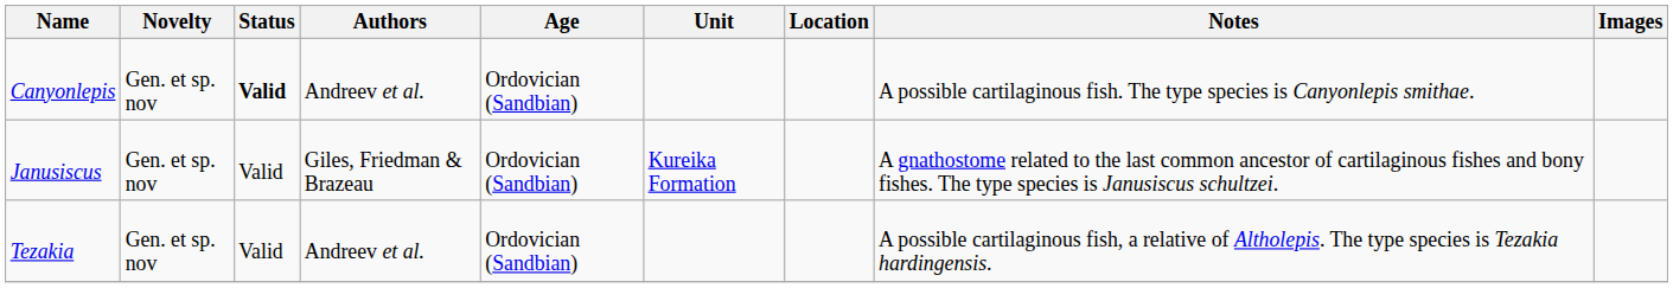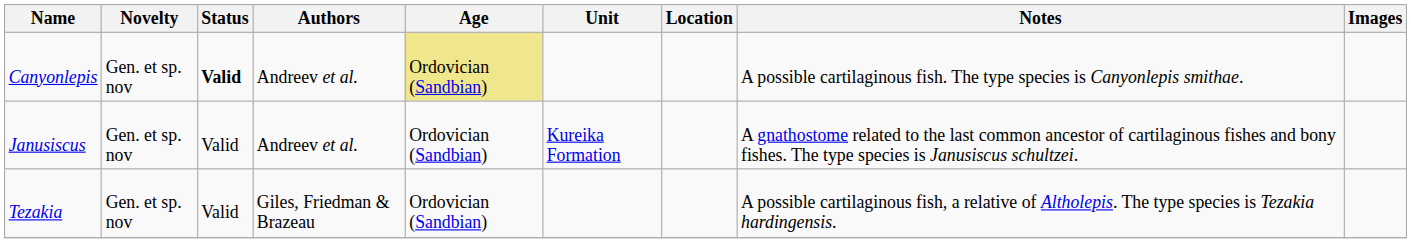 <table class="wikitable sortable" align="center" width="100%">
 <tr>
 <th>Name</th>
 <th>Novelty</th>
 <th>Status</th>
 <th>Authors</th>
 <th>Age</th>
 <th>Unit</th>
 <th>Location</th>
 <th>Notes</th>
 <th>Images</th>
 </tr>
 <tr>
 <td><br><em><a href='#'>Canyonlepis</a></em></td>
 <td><br>Gen. et sp. nov</td>
 <td><strong><br>Valid</strong></td>
 <td><br>Andreev <em>et al.</em></td>
-<td><br>Ordovician (<a href='#'>Sandbian</a>)</td>
+<td style="background: khaki;"><br>Ordovician (<a href='#'>Sandbian</a>)</td>
 <td></td>
 <td><br></td>
 <td><br>A possible cartilaginous fish. The type species is <em>Canyonlepis smithae</em>.</td>
 <td></td>
 </tr>
 <tr>
 <td><br><em><a href='#'>Janusiscus</a></em></td>
 <td><br>Gen. et sp. nov</td>
 <td><br>Valid</td>
-<td><br>Giles, Friedman & Brazeau</td>
+<td><br>Andreev <em>et al.</em></td>
 <td><br>Ordovician (<a href='#'>Sandbian</a>)</td>
 <td><br><a href='#'>Kureika Formation</a></td>
 <td><br></td>
 <td><br>A <a href='#'>gnathostome</a> related to the last common ancestor of cartilaginous fishes and bony fishes. The type species is <em>Janusiscus schultzei</em>.</td>
 <td></td>
 </tr>
 <tr>
 <td><br><em><a href='#'>Tezakia</a></em></td>
 <td><br>Gen. et sp. nov</td>
 <td><br>Valid</td>
-<td><br>Andreev <em>et al.</em></td>
+<td><br>Giles, Friedman & Brazeau</td>
 <td><br>Ordovician (<a href='#'>Sandbian</a>)</td>
 <td></td>
 <td><br></td>
 <td><br>A possible cartilaginous fish, a relative of <em><a href='#'>Altholepis</a></em>. The type species is <em>Tezakia hardingensis</em>.</td>
 <td></td>
 </tr>
 <tr>
 </tr>
 </table>
